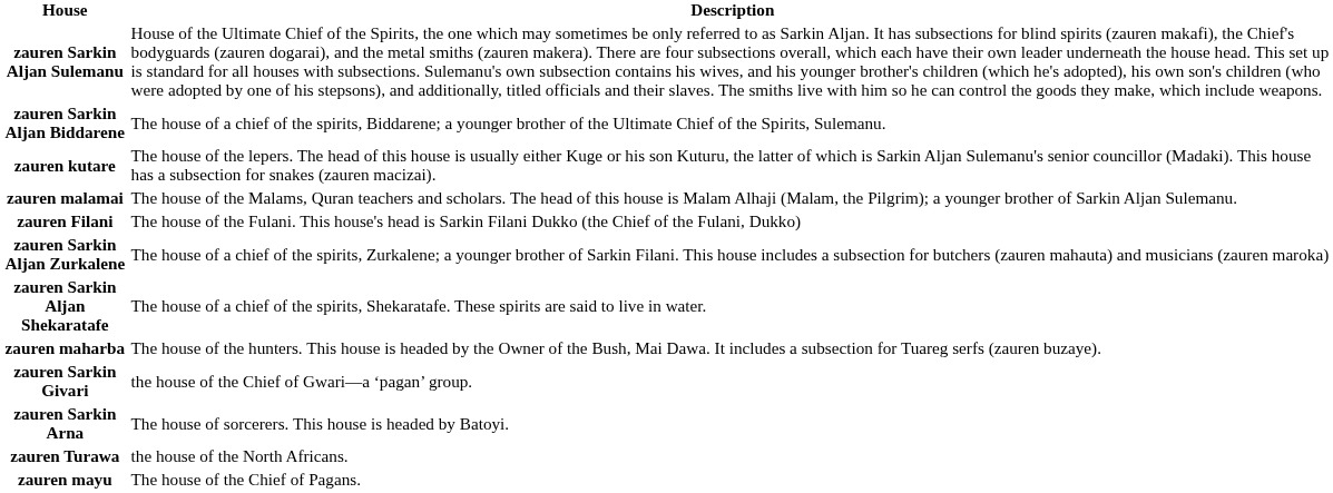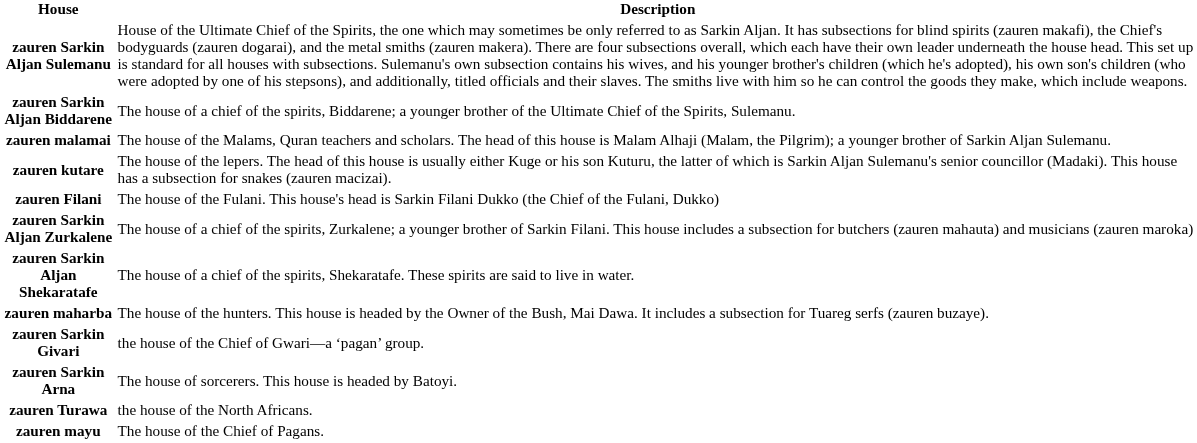 <table>
 <tr>
 <th>House</th>
 <th>Description</th>
 </tr>
 <tr>
 <th>zauren Sarkin Aljan Sulemanu</th>
 <td>House of the Ultimate Chief of the Spirits, the one which may sometimes be only referred to as Sarkin Aljan. It has subsections for blind spirits (zauren makafi), the Chief's bodyguards (zauren dogarai), and the metal smiths (zauren makera). There are four subsections overall, which each have their own leader underneath the house head. This set up is standard for all houses with subsections. Sulemanu's own subsection contains his wives, and his younger brother's children (which he's adopted), his own son's children (who were adopted by one of his stepsons), and additionally, titled officials and their slaves. The smiths live with him so he can control the goods they make, which include weapons.</td>
 </tr>
 <tr>
 <th>zauren Sarkin Aljan Biddarene</th>
 <td>The house of a chief of the spirits, Biddarene; a younger brother of the Ultimate Chief of the Spirits, Sulemanu.</td>
 </tr>
 <tr>
+<th>zauren malamai</th>
+<td>The house of the Malams, Quran teachers and scholars. The head of this house is Malam Alhaji (Malam, the Pilgrim); a younger brother of Sarkin Aljan Sulemanu.</td>
+</tr>
+<tr>
 <th>zauren kutare</th>
 <td>The house of the lepers. The head of this house is usually either Kuge or his son Kuturu, the latter of which is Sarkin Aljan Sulemanu's senior councillor (Madaki). This house has a subsection for snakes (zauren macizai).</td>
-</tr>
-<tr>
-<th>zauren malamai</th>
-<td>The house of the Malams, Quran teachers and scholars. The head of this house is Malam Alhaji (Malam, the Pilgrim); a younger brother of Sarkin Aljan Sulemanu.</td>
 </tr>
 <tr>
 <th>zauren Filani</th>
 <td>The house of the Fulani. This house's head is Sarkin Filani Dukko (the Chief of the Fulani, Dukko)</td>
 </tr>
 <tr>
 <th>zauren Sarkin Aljan Zurkalene</th>
 <td>The house of a chief of the spirits, Zurkalene; a younger brother of Sarkin Filani. This house includes a subsection for butchers (zauren mahauta) and musicians (zauren maroka)</td>
 </tr>
 <tr>
 <th>zauren Sarkin Aljan Shekaratafe</th>
 <td>The house of a chief of the spirits, Shekaratafe. These spirits are said to live in water.</td>
 </tr>
 <tr>
 <th>zauren maharba</th>
 <td>The house of the hunters. This house is headed by the Owner of the Bush, Mai Dawa. It includes a subsection for Tuareg serfs (zauren buzaye).</td>
 </tr>
 <tr>
 <th>zauren Sarkin Givari</th>
 <td>the house of the Chief of Gwari—a ‘pagan’ group.</td>
 </tr>
 <tr>
 <th>zauren Sarkin Arna</th>
 <td>The house of sorcerers. This house is headed by Batoyi.</td>
 </tr>
 <tr>
 <th>zauren Turawa</th>
 <td>the house of the North Africans.</td>
 </tr>
 <tr>
 <th>zauren mayu</th>
 <td>The house of the Chief of Pagans.</td>
 </tr>
 </table>
